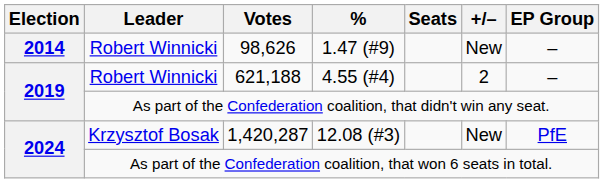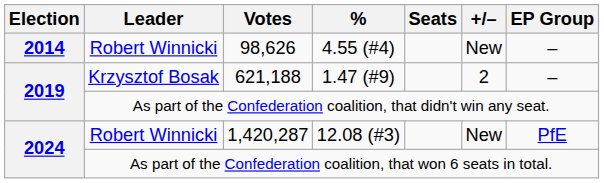 <table class="wikitable" style="text-align:center;">
 <tr>
 <th>Election</th>
 <th>Leader</th>
 <th>Votes</th>
 <th>%</th>
 <th>Seats</th>
 <th>+/–</th>
 <th>EP Group</th>
 </tr>
 <tr>
 <th><a href='#'>2014</a></th>
 <td><a href='#'>Robert Winnicki</a></td>
 <td>98,626</td>
-<td>1.47 (#9)</td>
+<td>4.55 (#4)</td>
 <td></td>
 <td>New</td>
 <td>–</td>
 </tr>
 <tr>
 <th rowspan="2"><a href='#'>2019</a></th>
-<td><a href='#'>Robert Winnicki</a></td>
+<td><a href='#'>Krzysztof Bosak</a></td>
 <td>621,188</td>
-<td>4.55 (#4)</td>
+<td>1.47 (#9)</td>
 <td></td>
 <td> 2</td>
 <td>–</td>
 </tr>
 <tr>
 <td colspan="6"><small>As part of the <a href='#'>Confederation</a> coalition, that didn't win any seat.</small></td>
 </tr>
 <tr>
 <th rowspan="2"><a href='#'>2024</a></th>
-<td><a href='#'>Krzysztof Bosak</a></td>
+<td><a href='#'>Robert Winnicki</a></td>
 <td>1,420,287</td>
 <td>12.08 (#3)</td>
 <td></td>
 <td>New</td>
 <td><a href='#'>PfE</a></td>
 </tr>
 <tr>
 <td colspan="6"><small>As part of the <a href='#'>Confederation</a> coalition, that won 6 seats in total.</small></td>
 </tr>
 </table>
